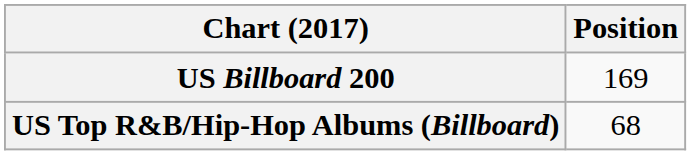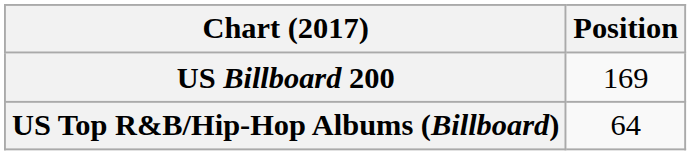 <table class="wikitable sortable plainrowheaders" style="text-align:center">
 <tr>
 <th scope="col">Chart (2017)</th>
 <th scope="col">Position</th>
 </tr>
 <tr>
 <th scope="row">US <em>Billboard</em> 200</th>
 <td>169</td>
 </tr>
 <tr>
 <th scope="row">US Top R&B/Hip-Hop Albums (<em>Billboard</em>)</th>
-<td>68</td>
+<td>64</td>
 </tr>
 </table>
